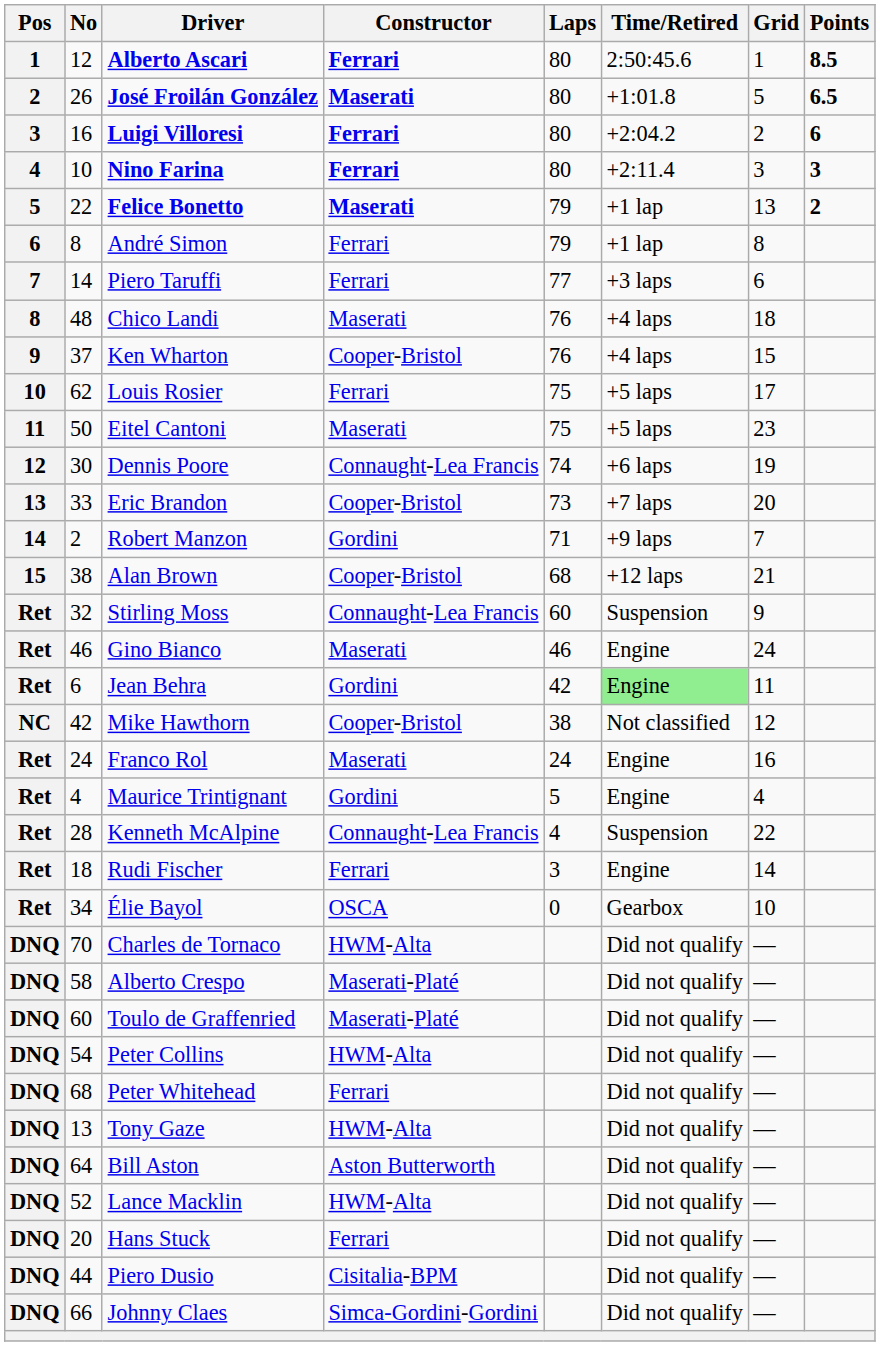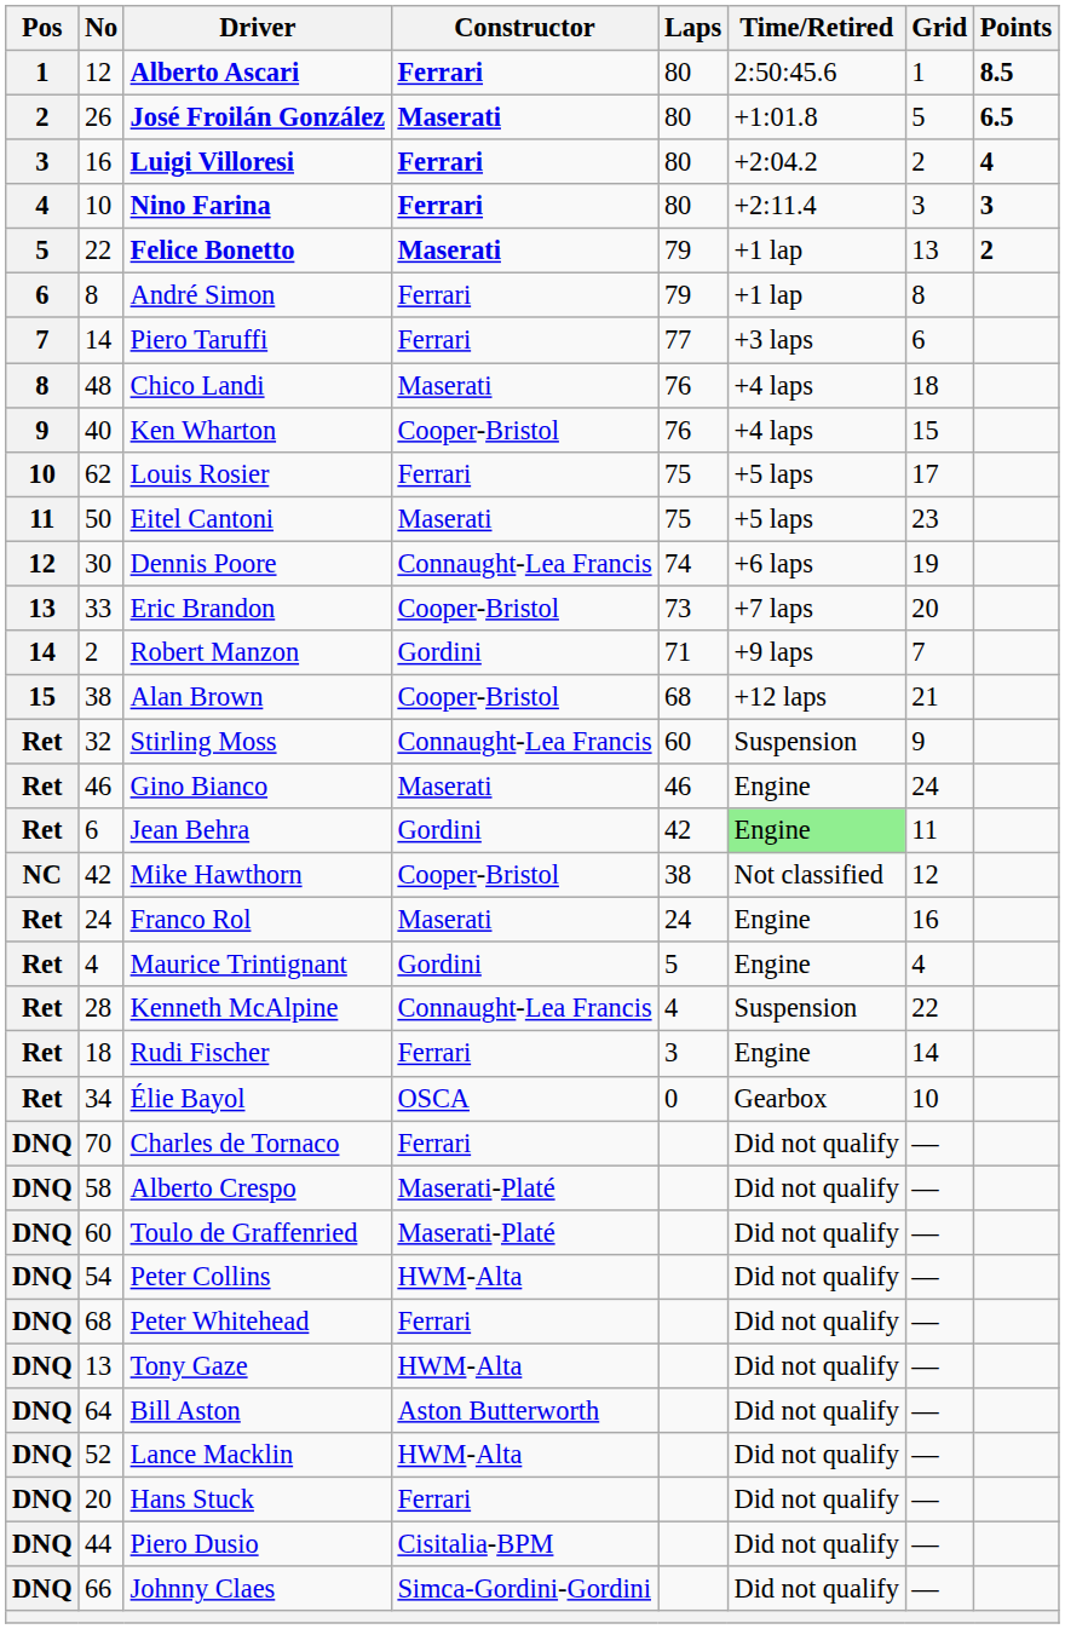 <table class="wikitable" style="font-size:95%">
 <tr>
 <th>Pos</th>
 <th>No</th>
 <th>Driver</th>
 <th>Constructor</th>
 <th>Laps</th>
 <th>Time/Retired</th>
 <th>Grid</th>
 <th>Points</th>
 </tr>
 <tr>
 <th>1</th>
 <td>12</td>
 <td> <strong><a href='#'>Alberto Ascari</a></strong></td>
 <td><strong><a href='#'>Ferrari</a></strong></td>
 <td>80</td>
 <td>2:50:45.6</td>
 <td>1</td>
 <td><strong>8.5</strong></td>
 </tr>
 <tr>
 <th>2</th>
 <td>26</td>
 <td> <strong><a href='#'>José Froilán González</a></strong></td>
 <td><strong><a href='#'>Maserati</a></strong></td>
 <td>80</td>
 <td>+1:01.8</td>
 <td>5</td>
 <td><strong>6.5</strong></td>
 </tr>
 <tr>
 <th>3</th>
 <td>16</td>
 <td> <strong><a href='#'>Luigi Villoresi</a></strong></td>
 <td><strong><a href='#'>Ferrari</a></strong></td>
 <td>80</td>
 <td>+2:04.2</td>
 <td>2</td>
-<td><strong>6</strong></td>
+<td><strong>4</strong></td>
 </tr>
 <tr>
 <th>4</th>
 <td>10</td>
 <td> <strong><a href='#'>Nino Farina</a></strong></td>
 <td><strong><a href='#'>Ferrari</a></strong></td>
 <td>80</td>
 <td>+2:11.4</td>
 <td>3</td>
 <td><strong>3</strong></td>
 </tr>
 <tr>
 <th>5</th>
 <td>22</td>
 <td> <strong><a href='#'>Felice Bonetto</a></strong></td>
 <td><strong><a href='#'>Maserati</a></strong></td>
 <td>79</td>
 <td>+1 lap</td>
 <td>13</td>
 <td><strong>2</strong></td>
 </tr>
 <tr>
 <th>6</th>
 <td>8</td>
 <td> <a href='#'>André Simon</a></td>
 <td><a href='#'>Ferrari</a></td>
 <td>79</td>
 <td>+1 lap</td>
 <td>8</td>
 <td></td>
 </tr>
 <tr>
 <th>7</th>
 <td>14</td>
 <td> <a href='#'>Piero Taruffi</a></td>
 <td><a href='#'>Ferrari</a></td>
 <td>77</td>
 <td>+3 laps</td>
 <td>6</td>
 <td></td>
 </tr>
 <tr>
 <th>8</th>
 <td>48</td>
 <td> <a href='#'>Chico Landi</a></td>
 <td><a href='#'>Maserati</a></td>
 <td>76</td>
 <td>+4 laps</td>
 <td>18</td>
 <td></td>
 </tr>
 <tr>
 <th>9</th>
-<td>37</td>
+<td>40</td>
 <td> <a href='#'>Ken Wharton</a></td>
 <td><a href='#'>Cooper</a>-<a href='#'>Bristol</a></td>
 <td>76</td>
 <td>+4 laps</td>
 <td>15</td>
 <td></td>
 </tr>
 <tr>
 <th>10</th>
 <td>62</td>
 <td> <a href='#'>Louis Rosier</a></td>
 <td><a href='#'>Ferrari</a></td>
 <td>75</td>
 <td>+5 laps</td>
 <td>17</td>
 <td></td>
 </tr>
 <tr>
 <th>11</th>
 <td>50</td>
 <td> <a href='#'>Eitel Cantoni</a></td>
 <td><a href='#'>Maserati</a></td>
 <td>75</td>
 <td>+5 laps</td>
 <td>23</td>
 <td></td>
 </tr>
 <tr>
 <th>12</th>
 <td>30</td>
 <td> <a href='#'>Dennis Poore</a></td>
 <td><a href='#'>Connaught</a>-<a href='#'>Lea Francis</a></td>
 <td>74</td>
 <td>+6 laps</td>
 <td>19</td>
 <td></td>
 </tr>
 <tr>
 <th>13</th>
 <td>33</td>
 <td> <a href='#'>Eric Brandon</a></td>
 <td><a href='#'>Cooper</a>-<a href='#'>Bristol</a></td>
 <td>73</td>
 <td>+7 laps</td>
 <td>20</td>
 <td></td>
 </tr>
 <tr>
 <th>14</th>
 <td>2</td>
 <td> <a href='#'>Robert Manzon</a></td>
 <td><a href='#'>Gordini</a></td>
 <td>71</td>
 <td>+9 laps</td>
 <td>7</td>
 <td></td>
 </tr>
 <tr>
 <th>15</th>
 <td>38</td>
 <td> <a href='#'>Alan Brown</a></td>
 <td><a href='#'>Cooper</a>-<a href='#'>Bristol</a></td>
 <td>68</td>
 <td>+12 laps</td>
 <td>21</td>
 <td></td>
 </tr>
 <tr>
 <th>Ret</th>
 <td>32</td>
 <td> <a href='#'>Stirling Moss</a></td>
 <td><a href='#'>Connaught</a>-<a href='#'>Lea Francis</a></td>
 <td>60</td>
 <td>Suspension</td>
 <td>9</td>
 <td></td>
 </tr>
 <tr>
 <th>Ret</th>
 <td>46</td>
 <td> <a href='#'>Gino Bianco</a></td>
 <td><a href='#'>Maserati</a></td>
 <td>46</td>
 <td>Engine</td>
 <td>24</td>
 <td></td>
 </tr>
 <tr>
 <th>Ret</th>
 <td>6</td>
 <td> <a href='#'>Jean Behra</a></td>
 <td><a href='#'>Gordini</a></td>
 <td>42</td>
 <td style="background: lightgreen;">Engine</td>
 <td>11</td>
 <td></td>
 </tr>
 <tr>
 <th>NC</th>
 <td>42</td>
 <td> <a href='#'>Mike Hawthorn</a></td>
 <td><a href='#'>Cooper</a>-<a href='#'>Bristol</a></td>
 <td>38</td>
 <td>Not classified</td>
 <td>12</td>
 <td></td>
 </tr>
 <tr>
 <th>Ret</th>
 <td>24</td>
 <td> <a href='#'>Franco Rol</a></td>
 <td><a href='#'>Maserati</a></td>
 <td>24</td>
 <td>Engine</td>
 <td>16</td>
 <td></td>
 </tr>
 <tr>
 <th>Ret</th>
 <td>4</td>
 <td> <a href='#'>Maurice Trintignant</a></td>
 <td><a href='#'>Gordini</a></td>
 <td>5</td>
 <td>Engine</td>
 <td>4</td>
 <td></td>
 </tr>
 <tr>
 <th>Ret</th>
 <td>28</td>
 <td> <a href='#'>Kenneth McAlpine</a></td>
 <td><a href='#'>Connaught</a>-<a href='#'>Lea Francis</a></td>
 <td>4</td>
 <td>Suspension</td>
 <td>22</td>
 <td></td>
 </tr>
 <tr>
 <th>Ret</th>
 <td>18</td>
 <td> <a href='#'>Rudi Fischer</a></td>
 <td><a href='#'>Ferrari</a></td>
 <td>3</td>
 <td>Engine</td>
 <td>14</td>
 <td></td>
 </tr>
 <tr>
 <th>Ret</th>
 <td>34</td>
 <td> <a href='#'>Élie Bayol</a></td>
 <td><a href='#'>OSCA</a></td>
 <td>0</td>
 <td>Gearbox</td>
 <td>10</td>
 <td></td>
 </tr>
 <tr>
 <th>DNQ</th>
 <td>70</td>
 <td> <a href='#'>Charles de Tornaco</a></td>
-<td><a href='#'>HWM</a>-<a href='#'>Alta</a></td>
+<td><a href='#'>Ferrari</a></td>
 <td></td>
 <td>Did not qualify</td>
 <td>—</td>
 <td></td>
 </tr>
 <tr>
 <th>DNQ</th>
 <td>58</td>
 <td> <a href='#'>Alberto Crespo</a></td>
 <td><a href='#'>Maserati</a>-<a href='#'>Platé</a></td>
 <td></td>
 <td>Did not qualify</td>
 <td>—</td>
 <td></td>
 </tr>
 <tr>
 <th>DNQ</th>
 <td>60</td>
 <td> <a href='#'>Toulo de Graffenried</a></td>
 <td><a href='#'>Maserati</a>-<a href='#'>Platé</a></td>
 <td></td>
 <td>Did not qualify</td>
 <td>—</td>
 <td></td>
 </tr>
 <tr>
 <th>DNQ</th>
 <td>54</td>
 <td> <a href='#'>Peter Collins</a></td>
 <td><a href='#'>HWM</a>-<a href='#'>Alta</a></td>
 <td></td>
 <td>Did not qualify</td>
 <td>—</td>
 <td></td>
 </tr>
 <tr>
 <th>DNQ</th>
 <td>68</td>
 <td> <a href='#'>Peter Whitehead</a></td>
 <td><a href='#'>Ferrari</a></td>
 <td></td>
 <td>Did not qualify</td>
 <td>—</td>
 <td></td>
 </tr>
 <tr>
 <th>DNQ</th>
 <td>13</td>
 <td> <a href='#'>Tony Gaze</a></td>
 <td><a href='#'>HWM</a>-<a href='#'>Alta</a></td>
 <td></td>
 <td>Did not qualify</td>
 <td>—</td>
 <td></td>
 </tr>
 <tr>
 <th>DNQ</th>
 <td>64</td>
 <td> <a href='#'>Bill Aston</a></td>
 <td><a href='#'>Aston Butterworth</a></td>
 <td></td>
 <td>Did not qualify</td>
 <td>—</td>
 <td></td>
 </tr>
 <tr>
 <th>DNQ</th>
 <td>52</td>
 <td> <a href='#'>Lance Macklin</a></td>
 <td><a href='#'>HWM</a>-<a href='#'>Alta</a></td>
 <td></td>
 <td>Did not qualify</td>
 <td>—</td>
 <td></td>
 </tr>
 <tr>
 <th>DNQ</th>
 <td>20</td>
 <td> <a href='#'>Hans Stuck</a></td>
 <td><a href='#'>Ferrari</a></td>
 <td></td>
 <td>Did not qualify</td>
 <td>—</td>
 <td></td>
 </tr>
 <tr>
 <th>DNQ</th>
 <td>44</td>
 <td> <a href='#'>Piero Dusio</a></td>
 <td><a href='#'>Cisitalia</a>-<a href='#'>BPM</a></td>
 <td></td>
 <td>Did not qualify</td>
 <td>—</td>
 <td></td>
 </tr>
 <tr>
 <th>DNQ</th>
 <td>66</td>
 <td> <a href='#'>Johnny Claes</a></td>
 <td><a href='#'>Simca-Gordini</a>-<a href='#'>Gordini</a></td>
 <td></td>
 <td>Did not qualify</td>
 <td>—</td>
 <td></td>
 </tr>
 <tr>
 <th colspan="8"></th>
 </tr>
 </table>
